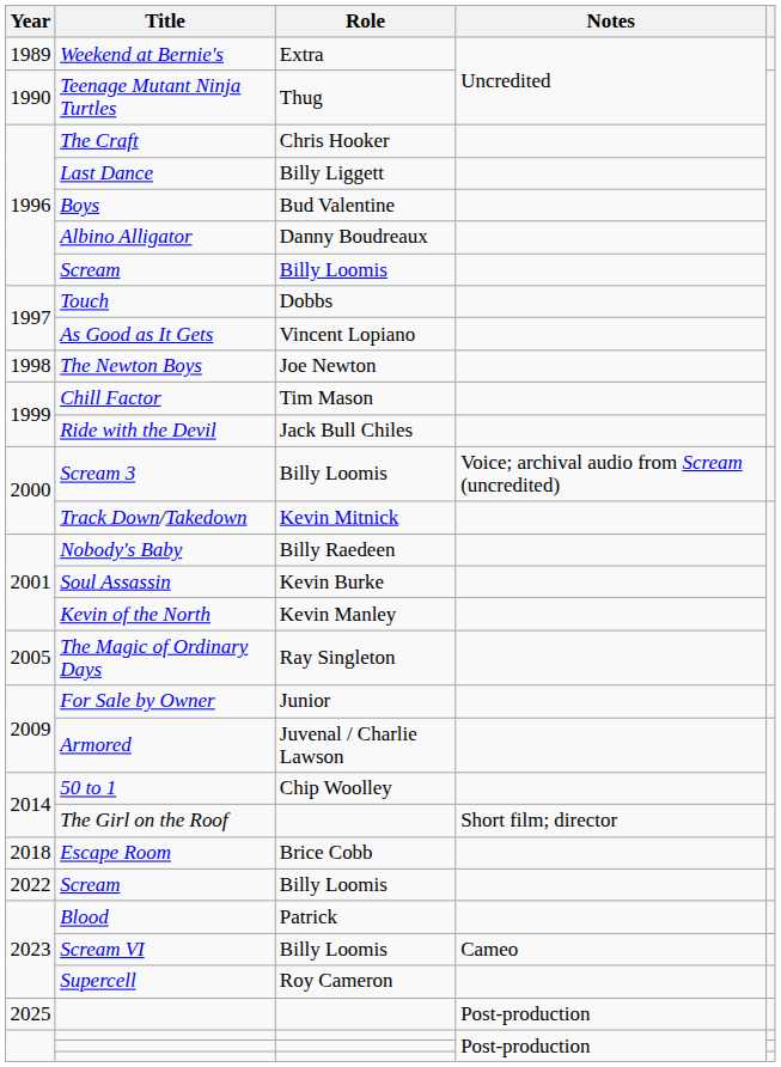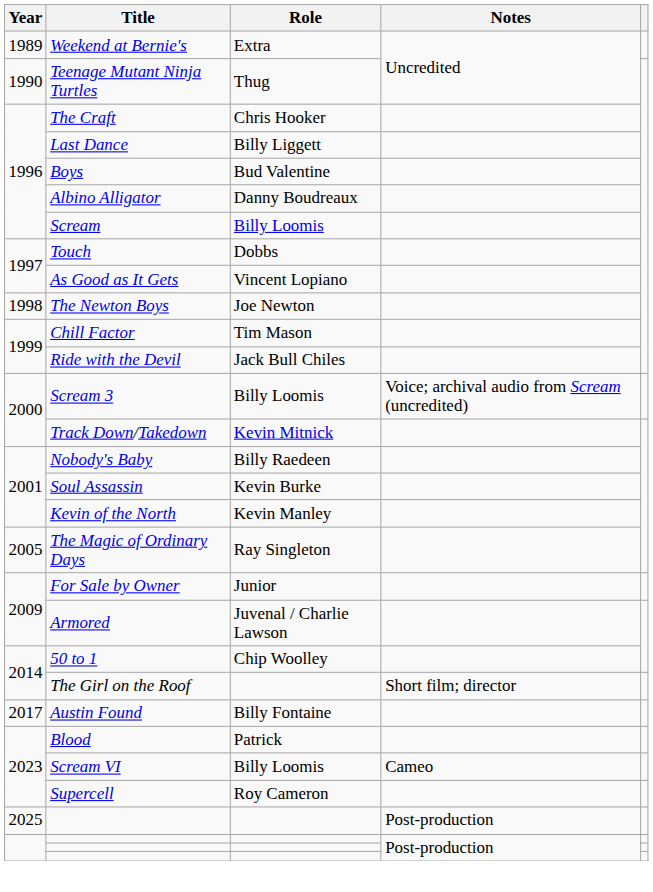 <table class="wikitable sortable">
 <tr>
 <th scope="col">Year</th>
 <th scope="col">Title</th>
 <th scope="col">Role</th>
 <th scope="col" class="unsortable">Notes</th>
 <th scope="col" class="unsortable"></th>
 </tr>
 <tr>
 <td>1989</td>
 <td><em><a href='#'>Weekend at Bernie's</a></em></td>
 <td>Extra</td>
 <td rowspan="2">Uncredited</td>
 <td></td>
 </tr>
 <tr>
 <td>1990</td>
 <td><em><a href='#'>Teenage Mutant Ninja Turtles</a></em></td>
 <td>Thug</td>
 <td rowspan="11"></td>
 </tr>
 <tr>
 <td rowspan="5">1996</td>
 <td><em><a href='#'>The Craft</a></em></td>
 <td>Chris Hooker</td>
 <td></td>
 </tr>
 <tr>
 <td><em><a href='#'>Last Dance</a></em></td>
 <td>Billy Liggett</td>
 <td></td>
 </tr>
 <tr>
 <td><em><a href='#'>Boys</a></em></td>
 <td>Bud Valentine</td>
 <td></td>
 </tr>
 <tr>
 <td><em><a href='#'>Albino Alligator</a></em></td>
 <td>Danny Boudreaux</td>
 <td></td>
 </tr>
 <tr>
 <td><em><a href='#'>Scream</a></em></td>
 <td><a href='#'>Billy Loomis</a></td>
 <td></td>
 </tr>
 <tr>
 <td rowspan="2">1997</td>
 <td><em><a href='#'>Touch</a></em></td>
 <td>Dobbs</td>
 <td></td>
 </tr>
 <tr>
 <td><em><a href='#'>As Good as It Gets</a></em></td>
 <td>Vincent Lopiano</td>
 <td></td>
 </tr>
 <tr>
 <td>1998</td>
 <td><em><a href='#'>The Newton Boys</a></em></td>
 <td>Joe Newton</td>
 <td></td>
 </tr>
 <tr>
 <td rowspan="2">1999</td>
 <td><em><a href='#'>Chill Factor</a></em></td>
 <td>Tim Mason</td>
 <td></td>
 </tr>
 <tr>
 <td><em><a href='#'>Ride with the Devil</a></em></td>
 <td>Jack Bull Chiles</td>
 <td></td>
 </tr>
 <tr>
 <td rowspan="2">2000</td>
 <td><em><a href='#'>Scream 3</a></em></td>
 <td>Billy Loomis</td>
 <td>Voice; archival audio from <em><a href='#'>Scream</a></em> (uncredited)</td>
 <td></td>
 </tr>
 <tr>
 <td><em><a href='#'>Track Down</a>/<a href='#'>Takedown</a></em></td>
 <td><a href='#'>Kevin Mitnick</a></td>
 <td></td>
 <td rowspan="5"></td>
 </tr>
 <tr>
 <td rowspan="3">2001</td>
 <td><em><a href='#'>Nobody's Baby</a></em></td>
 <td>Billy Raedeen</td>
 <td></td>
 </tr>
 <tr>
 <td><em><a href='#'>Soul Assassin</a></em></td>
 <td>Kevin Burke</td>
 <td></td>
 </tr>
 <tr>
 <td><em><a href='#'>Kevin of the North</a></em></td>
 <td>Kevin Manley</td>
 <td></td>
 </tr>
 <tr>
 <td>2005</td>
 <td><em><a href='#'>The Magic of Ordinary Days</a></em></td>
 <td>Ray Singleton</td>
 <td></td>
 </tr>
 <tr>
 <td rowspan="2">2009</td>
 <td><em><a href='#'>For Sale by Owner</a></em></td>
 <td>Junior</td>
 <td></td>
 <td></td>
 </tr>
 <tr>
 <td><em><a href='#'>Armored</a></em></td>
 <td>Juvenal / Charlie Lawson</td>
 <td></td>
 <td rowspan="2"></td>
 </tr>
 <tr>
 <td rowspan="2">2014</td>
 <td><em><a href='#'>50 to 1</a></em></td>
 <td>Chip Woolley</td>
 <td></td>
 </tr>
 <tr>
 <td><em>The Girl on the Roof</em></td>
 <td></td>
 <td>Short film; director</td>
 <td></td>
 </tr>
 <tr>
-<td>2018</td>
-<td><em><a href='#'>Escape Room</a></em></td>
-<td>Brice Cobb</td>
-<td></td>
-<td></td>
-</tr>
-<tr>
-<td>2022</td>
-<td><em><a href='#'>Scream</a></em></td>
-<td>Billy Loomis</td>
+<td>2017</td>
+<td><em><a href='#'>Austin Found</a></em></td>
+<td>Billy Fontaine</td>
 <td></td>
 <td></td>
 </tr>
 <tr>
 <td rowspan="3">2023</td>
 <td><em><a href='#'>Blood</a></em></td>
 <td>Patrick</td>
 <td></td>
 <td></td>
 </tr>
 <tr>
 <td><em><a href='#'>Scream VI</a></em></td>
 <td>Billy Loomis</td>
 <td>Cameo</td>
 <td></td>
 </tr>
 <tr>
 <td><em><a href='#'>Supercell</a></em></td>
 <td>Roy Cameron</td>
 <td></td>
 <td></td>
 </tr>
 <tr>
 <td>2025</td>
 <td></td>
 <td></td>
 <td>Post-production</td>
 <td></td>
 </tr>
 <tr>
 <td rowspan="3"></td>
 <td></td>
 <td></td>
 <td rowspan="3">Post-production</td>
 <td></td>
 </tr>
 <tr>
 <td></td>
 <td></td>
 <td></td>
 </tr>
 <tr>
 <td></td>
 <td></td>
 <td></td>
 </tr>
 </table>
